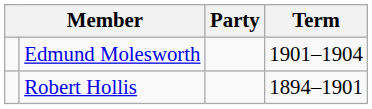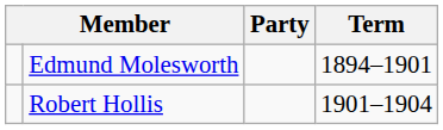 <table class="wikitable">
 <tr>
 <th colspan="2">Member</th>
 <th>Party</th>
 <th>Term</th>
 </tr>
 <tr>
 <td> </td>
 <td><a href='#'>Edmund Molesworth</a></td>
 <td></td>
-<td>1901–1904</td>
+<td>1894–1901</td>
 </tr>
 <tr>
 <td> </td>
 <td><a href='#'>Robert Hollis</a></td>
 <td></td>
-<td>1894–1901</td>
+<td>1901–1904</td>
 </tr>
 </table>
